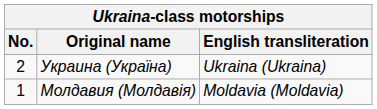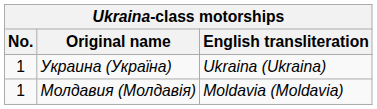 <table class="wikitable" style="text-align:center">
 <tr>
 <th colspan="3" style="text-align:center"><em>Ukraina</em>-class motorships</th>
 </tr>
 <tr>
 <th>No.</th>
 <th align=Left>Original name</th>
 <th align=Left>English transliteration</th>
 </tr>
 <tr>
-<td>2</td>
+<td>1</td>
 <td align=Left><em>Украина (Україна)</em></td>
 <td align=Left><em>Ukraina (Ukraina)</em></td>
 </tr>
 <tr>
 <td>1</td>
 <td align=Left><em>Молдавия (Молдавiя)</em></td>
 <td align=Left><em>Moldavia (Moldavia)</em></td>
 </tr>
 </table>
